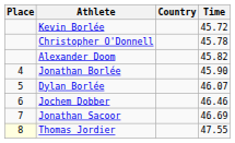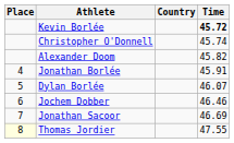 <table class="wikitable">
 <tr>
 <th>Place</th>
 <th>Athlete</th>
 <th>Country</th>
 <th>Time</th>
 </tr>
 <tr>
 <td align=center></td>
 <td><a href='#'>Kevin Borlée</a></td>
 <td></td>
-<td>45.72</td>
+<td><strong>45.72</strong></td>
 </tr>
 <tr>
 <td align=center></td>
 <td><a href='#'>Christopher O'Donnell</a></td>
 <td></td>
-<td>45.78</td>
+<td>45.74</td>
 </tr>
 <tr>
 <td align=center></td>
 <td><a href='#'>Alexander Doom</a></td>
 <td></td>
 <td>45.82</td>
 </tr>
 <tr>
 <td align=center>4</td>
 <td><a href='#'>Jonathan Borlée</a></td>
 <td></td>
-<td>45.90</td>
+<td>45.91</td>
 </tr>
 <tr>
 <td align=center>5</td>
 <td><a href='#'>Dylan Borlée</a></td>
 <td></td>
 <td>46.07</td>
 </tr>
 <tr>
 <td align=center>6</td>
 <td><a href='#'>Jochem Dobber</a></td>
 <td></td>
 <td>46.46</td>
 </tr>
 <tr>
 <td align=center>7</td>
 <td><a href='#'>Jonathan Sacoor</a></td>
 <td></td>
 <td>46.69</td>
 </tr>
 <tr>
 <td align=center style="background: lightyellow;">8</td>
 <td><a href='#'>Thomas Jordier</a></td>
 <td></td>
 <td>47.55</td>
 </tr>
 </table>
